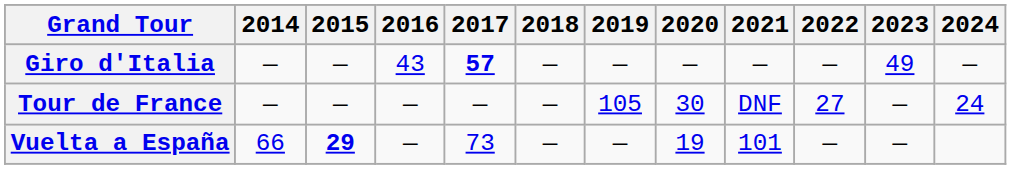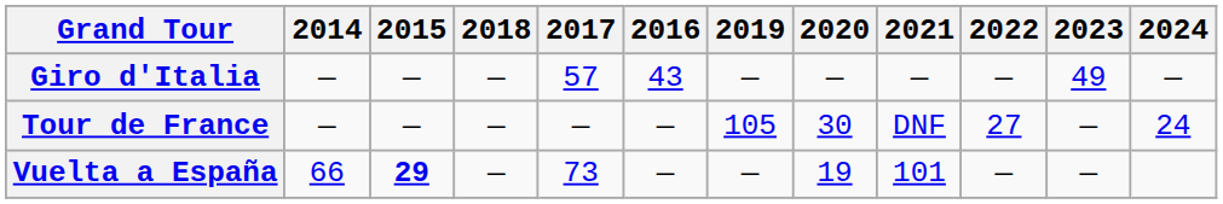 <table class="wikitable plainrowheaders">
 <tr>
 <th scope="col"><a href='#'>Grand Tour</a></th>
 <th scope="col">2014</th>
 <th scope="col">2015</th>
+<th scope="col">2018</th>
+<th scope="col">2017</th>
 <th scope="col">2016</th>
-<th scope="col">2017</th>
-<th scope="col">2018</th>
 <th scope="col">2019</th>
 <th scope="col">2020</th>
 <th scope="col">2021</th>
 <th scope="col">2022</th>
 <th scope="col">2023</th>
 <th scope="col">2024</th>
 </tr>
 <tr style="text-align:center;">
 <th scope="row"> <a href='#'>Giro d'Italia</a></th>
 <td>—</td>
 <td>—</td>
+<td>—</td>
+<td><a href='#'>57</a></td>
 <td><a href='#'>43</a></td>
-<td><strong><a href='#'>57</a></strong></td>
-<td>—</td>
 <td>—</td>
 <td>—</td>
 <td>—</td>
 <td>—</td>
 <td><a href='#'>49</a></td>
 <td>—</td>
 </tr>
 <tr style="text-align:center;">
 <th scope="row"> <a href='#'>Tour de France</a></th>
 <td>—</td>
 <td>—</td>
 <td>—</td>
 <td>—</td>
 <td>—</td>
 <td><a href='#'>105</a></td>
 <td><a href='#'>30</a></td>
 <td><a href='#'>DNF</a></td>
 <td><a href='#'>27</a></td>
 <td>—</td>
 <td><a href='#'>24</a></td>
 </tr>
 <tr style="text-align:center;">
 <th scope="row"> <a href='#'>Vuelta a España</a></th>
 <td><a href='#'>66</a></td>
 <td><strong><a href='#'>29</a></strong></td>
 <td>—</td>
 <td><a href='#'>73</a></td>
 <td>—</td>
 <td>—</td>
 <td><a href='#'>19</a></td>
 <td><a href='#'>101</a></td>
 <td>—</td>
 <td>—</td>
 <td></td>
 </tr>
 </table>
